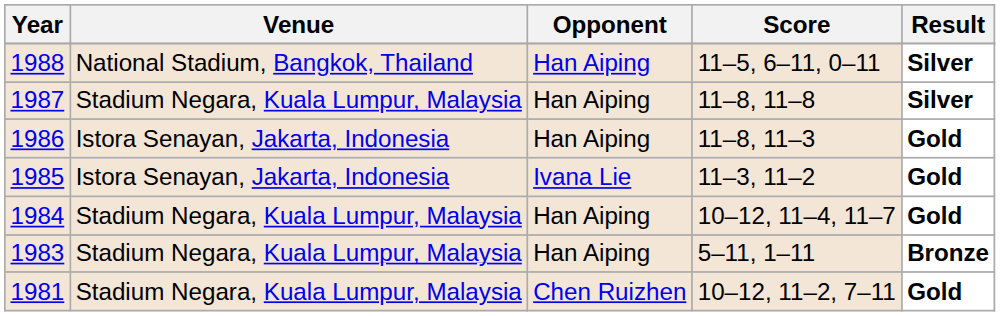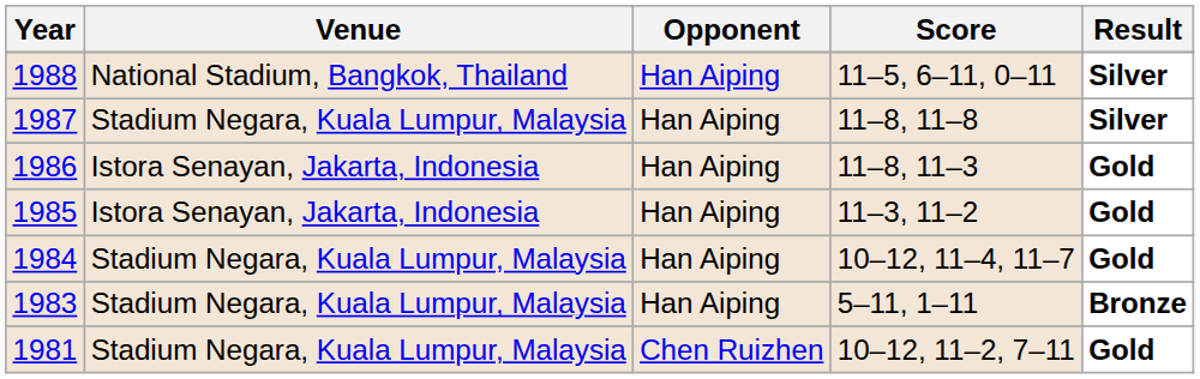 <table class="sortable wikitable" style="font-size: 90%;">
 <tr>
 <th>Year</th>
 <th>Venue</th>
 <th>Opponent</th>
 <th>Score</th>
 <th>Result</th>
 </tr>
 <tr>
 </tr>
 <tr style="background:#F3E6D7">
 <td align="center"><a href='#'>1988</a></td>
 <td align="left">National Stadium, <a href='#'>Bangkok, Thailand</a></td>
 <td align="left"> <a href='#'>Han Aiping</a></td>
 <td align="left">11–5, 6–11, 0–11</td>
 <td style="text-align:left; background:white"> <strong>Silver</strong></td>
 </tr>
 <tr style="background:#F3E6D7">
 <td align="center"><a href='#'>1987</a></td>
 <td align="left">Stadium Negara, <a href='#'>Kuala Lumpur, Malaysia</a></td>
 <td align="left"> Han Aiping</td>
 <td align="left">11–8, 11–8</td>
 <td style="text-align:left; background:white"> <strong>Silver</strong></td>
 </tr>
 <tr style="background:#F3E6D7">
 <td align="center"><a href='#'>1986</a></td>
 <td align="left">Istora Senayan, <a href='#'>Jakarta, Indonesia</a></td>
 <td align="left"> Han Aiping</td>
 <td align="left">11–8, 11–3</td>
 <td style="text-align:left; background:white"> <strong>Gold</strong></td>
 </tr>
 <tr style="background:#F3E6D7">
 <td align="center"><a href='#'>1985</a></td>
 <td align="left">Istora Senayan, <a href='#'>Jakarta, Indonesia</a></td>
-<td align="left"> <a href='#'>Ivana Lie</a></td>
+<td align="left"> Han Aiping</td>
 <td align="left">11–3, 11–2</td>
 <td style="text-align:left; background:white"> <strong>Gold</strong></td>
 </tr>
 <tr style="background:#F3E6D7">
 <td align="center"><a href='#'>1984</a></td>
 <td align="left">Stadium Negara, <a href='#'>Kuala Lumpur, Malaysia</a></td>
 <td align="left"> Han Aiping</td>
 <td align="left">10–12, 11–4, 11–7</td>
 <td style="text-align:left; background:white"> <strong>Gold</strong></td>
 </tr>
 <tr style="background:#F3E6D7">
 <td align="center"><a href='#'>1983</a></td>
 <td align="left">Stadium Negara, <a href='#'>Kuala Lumpur, Malaysia</a></td>
 <td align="left"> Han Aiping</td>
 <td align="left">5–11, 1–11</td>
 <td style="text-align:left; background:white"> <strong>Bronze</strong></td>
 </tr>
 <tr style="background:#F3E6D7">
 <td align="center"><a href='#'>1981</a></td>
 <td align="left">Stadium Negara, <a href='#'>Kuala Lumpur, Malaysia</a></td>
 <td align="left"> <a href='#'>Chen Ruizhen</a></td>
 <td align="left">10–12, 11–2, 7–11</td>
 <td style="text-align:left; background:white"> <strong>Gold</strong></td>
 </tr>
 </table>
